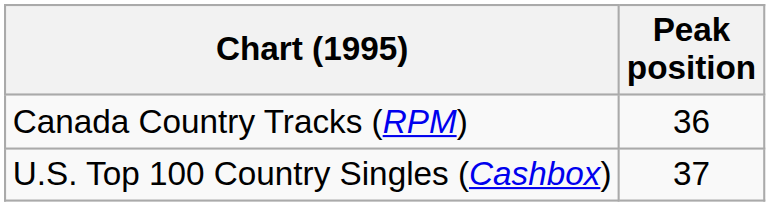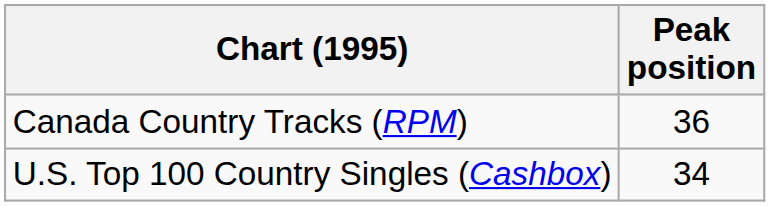 <table class="wikitable sortable">
 <tr>
 <th align="left">Chart (1995)</th>
 <th align="center">Peak<br>position</th>
 </tr>
 <tr>
 <td>Canada Country Tracks (<em><a href='#'>RPM</a></em>)</td>
 <td align=center>36</td>
 </tr>
 <tr>
 <td>U.S. Top 100 Country Singles (<em><a href='#'>Cashbox</a></em>)</td>
-<td align=center>37</td>
+<td align=center>34</td>
 </tr>
 </table>
